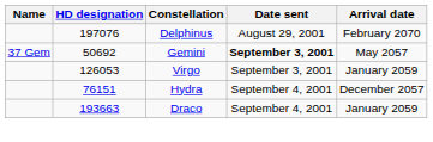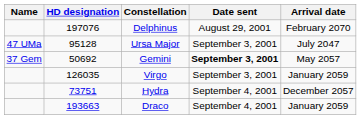 <table class="wikitable">
 <tr>
 <th>Name</th>
 <th><a href='#'>HD designation</a></th>
 <th>Constellation</th>
 <th>Date sent</th>
 <th>Arrival date</th>
 </tr>
 <tr align=center>
 <td></td>
 <td>197076</td>
 <td><a href='#'>Delphinus</a></td>
 <td>August 29, 2001</td>
 <td>February 2070</td>
 </tr>
 <tr align=center>
+<td><a href='#'>47 UMa</a></td>
+<td>95128</td>
+<td><a href='#'>Ursa Major</a></td>
+<td>September 3, 2001</td>
+<td>July 2047</td>
+</tr>
+<tr align=center>
 <td><a href='#'>37 Gem</a></td>
 <td>50692</td>
 <td><a href='#'>Gemini</a></td>
 <td><strong>September 3, 2001</strong></td>
 <td>May 2057</td>
 </tr>
 <tr align=center>
 <td></td>
-<td>126053</td>
+<td>126035</td>
 <td><a href='#'>Virgo</a></td>
 <td>September 3, 2001</td>
 <td>January 2059</td>
 </tr>
 <tr align=center>
 <td></td>
-<td><a href='#'>76151</a></td>
+<td><a href='#'>73751</a></td>
 <td><a href='#'>Hydra</a></td>
 <td>September 4, 2001</td>
 <td>December 2057</td>
 </tr>
 <tr align=center>
 <td></td>
 <td><a href='#'>193663</a></td>
 <td><a href='#'>Draco</a></td>
 <td>September 4, 2001</td>
 <td>January 2059</td>
 </tr>
 </table>
